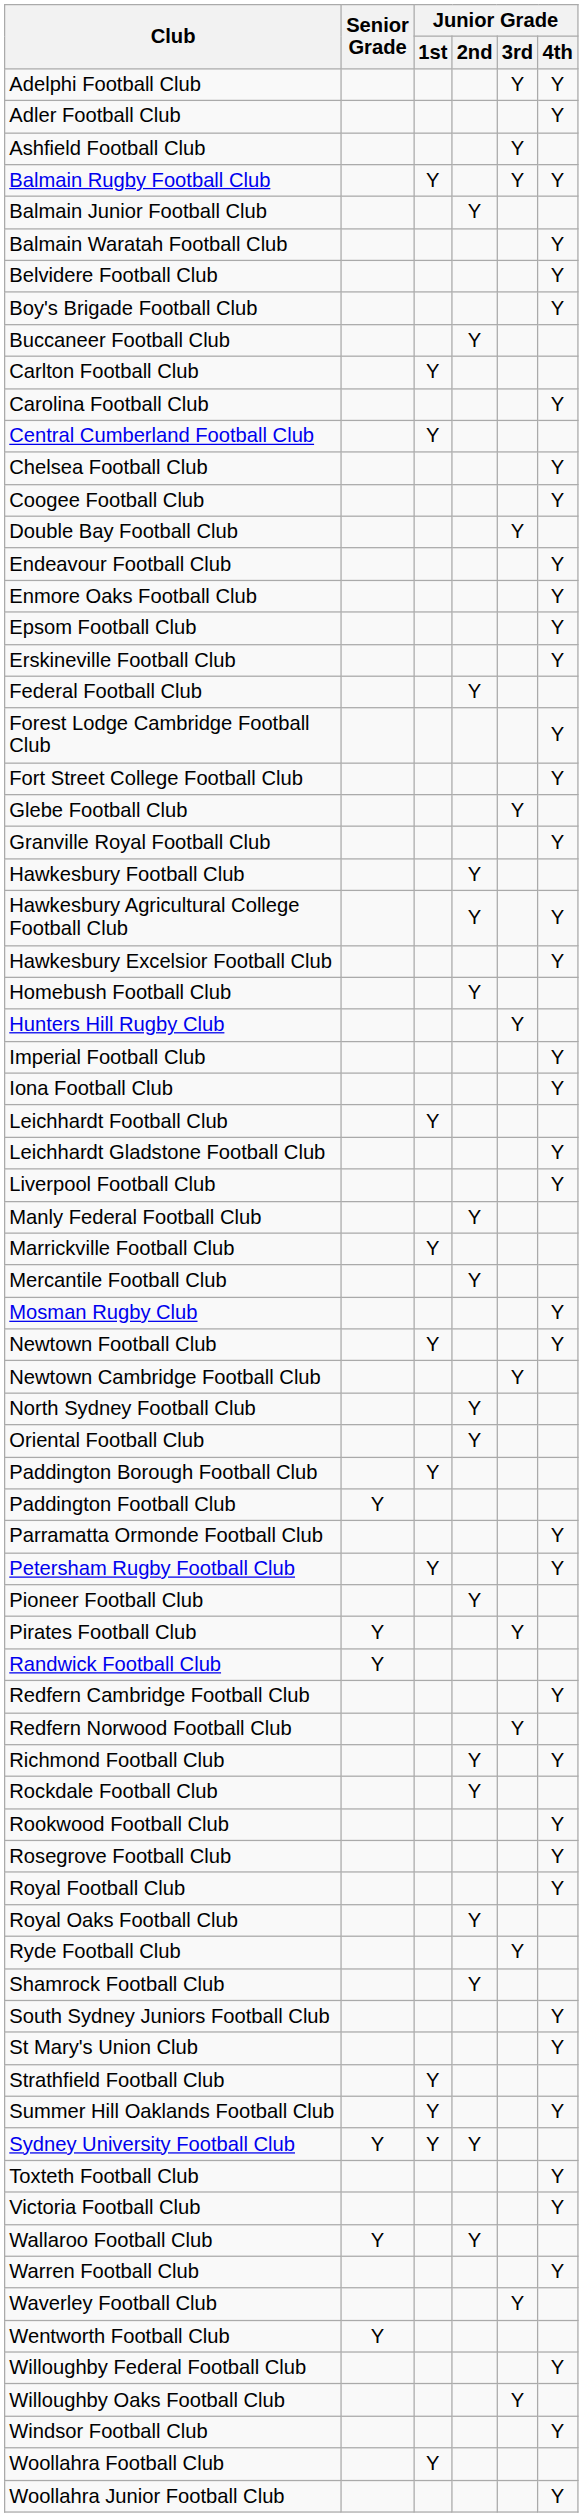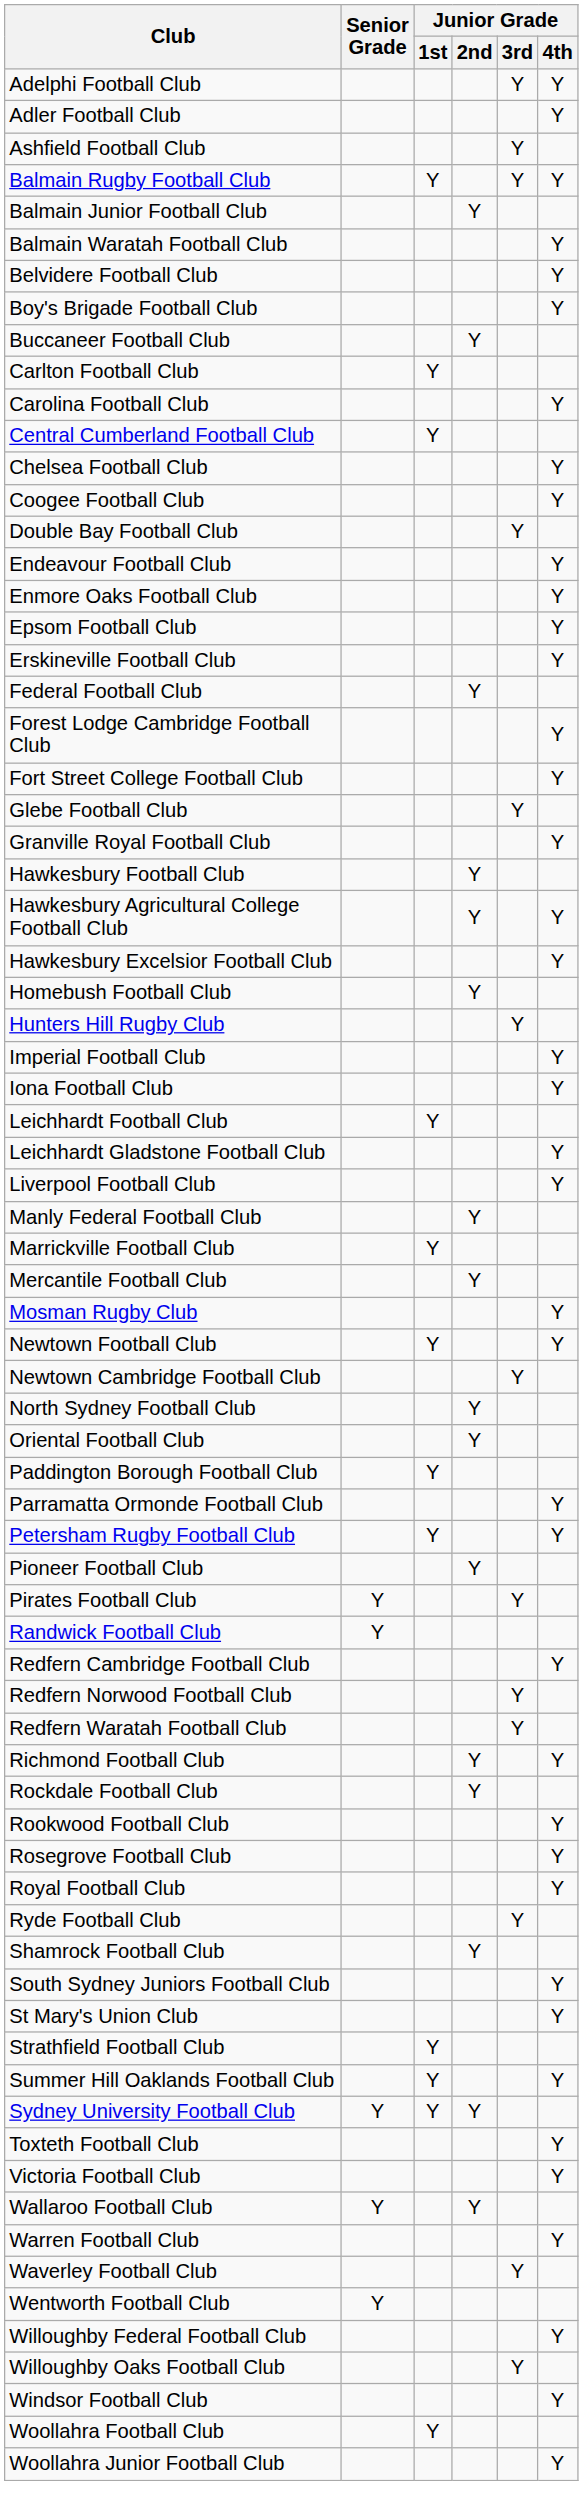 <table class="wikitable sortable mw-collapsible" style="text-align:center;">
 <tr>
 <th width="260" rowspan="2">Club</th>
 <th width="20" abbr="Senior" rowspan="2">Senior Grade</th>
 <th colspan="4">Junior Grade</th>
 </tr>
 <tr>
 <th width="20" abbr="First">1st</th>
 <th width="20" abbr="Second">2nd</th>
 <th width="20" abbr="Third">3rd</th>
 <th width="20" abbr="Fourth">4th</th>
 </tr>
 <tr>
 <td style="text-align:left;">Adelphi Football Club</td>
 <td></td>
 <td></td>
 <td></td>
 <td>Y</td>
 <td>Y</td>
 </tr>
 <tr>
 <td style="text-align:left;">Adler Football Club</td>
 <td></td>
 <td></td>
 <td></td>
 <td></td>
 <td>Y</td>
 </tr>
 <tr>
 <td style="text-align:left;">Ashfield Football Club</td>
 <td></td>
 <td></td>
 <td></td>
 <td>Y</td>
 <td></td>
 </tr>
 <tr>
 <td style="text-align:left;"> <a href='#'>Balmain Rugby Football Club</a></td>
 <td></td>
 <td>Y</td>
 <td></td>
 <td>Y</td>
 <td>Y</td>
 </tr>
 <tr>
 <td style="text-align:left;">Balmain Junior Football Club</td>
 <td></td>
 <td></td>
 <td>Y</td>
 <td></td>
 <td></td>
 </tr>
 <tr>
 <td style="text-align:left;">Balmain Waratah Football Club</td>
 <td></td>
 <td></td>
 <td></td>
 <td></td>
 <td>Y</td>
 </tr>
 <tr>
 <td style="text-align:left;">Belvidere Football Club</td>
 <td></td>
 <td></td>
 <td></td>
 <td></td>
 <td>Y</td>
 </tr>
 <tr>
 <td style="text-align:left;">Boy's Brigade Football Club</td>
 <td></td>
 <td></td>
 <td></td>
 <td></td>
 <td>Y</td>
 </tr>
 <tr>
 <td style="text-align:left;">Buccaneer Football Club</td>
 <td></td>
 <td></td>
 <td>Y</td>
 <td></td>
 <td></td>
 </tr>
 <tr>
 <td style="text-align:left;">Carlton Football Club</td>
 <td></td>
 <td>Y</td>
 <td></td>
 <td></td>
 <td></td>
 </tr>
 <tr>
 <td style="text-align:left;">Carolina Football Club</td>
 <td></td>
 <td></td>
 <td></td>
 <td></td>
 <td>Y</td>
 </tr>
 <tr>
 <td style="text-align:left;"><a href='#'>Central Cumberland Football Club</a></td>
 <td></td>
 <td>Y</td>
 <td></td>
 <td></td>
 <td></td>
 </tr>
 <tr>
 <td style="text-align:left;">Chelsea Football Club</td>
 <td></td>
 <td></td>
 <td></td>
 <td></td>
 <td>Y</td>
 </tr>
 <tr>
 <td style="text-align:left;">Coogee Football Club</td>
 <td></td>
 <td></td>
 <td></td>
 <td></td>
 <td>Y</td>
 </tr>
 <tr>
 <td style="text-align:left;">Double Bay Football Club</td>
 <td></td>
 <td></td>
 <td></td>
 <td>Y</td>
 <td></td>
 </tr>
 <tr>
 <td style="text-align:left;">Endeavour Football Club</td>
 <td></td>
 <td></td>
 <td></td>
 <td></td>
 <td>Y</td>
 </tr>
 <tr>
 <td style="text-align:left;">Enmore Oaks Football Club</td>
 <td></td>
 <td></td>
 <td></td>
 <td></td>
 <td>Y</td>
 </tr>
 <tr>
 <td style="text-align:left;">Epsom Football Club</td>
 <td></td>
 <td></td>
 <td></td>
 <td></td>
 <td>Y</td>
 </tr>
 <tr>
 <td style="text-align:left;">Erskineville Football Club</td>
 <td></td>
 <td></td>
 <td></td>
 <td></td>
 <td>Y</td>
 </tr>
 <tr>
 <td style="text-align:left;">Federal Football Club</td>
 <td></td>
 <td></td>
 <td>Y</td>
 <td></td>
 <td></td>
 </tr>
 <tr>
 <td style="text-align:left;">Forest Lodge Cambridge Football Club</td>
 <td></td>
 <td></td>
 <td></td>
 <td></td>
 <td>Y</td>
 </tr>
 <tr>
 <td style="text-align:left;">Fort Street College Football Club</td>
 <td></td>
 <td></td>
 <td></td>
 <td></td>
 <td>Y</td>
 </tr>
 <tr>
 <td style="text-align:left;">Glebe Football Club</td>
 <td></td>
 <td></td>
 <td></td>
 <td>Y</td>
 <td></td>
 </tr>
 <tr>
 <td style="text-align:left;">Granville Royal Football Club</td>
 <td></td>
 <td></td>
 <td></td>
 <td></td>
 <td>Y</td>
 </tr>
 <tr>
 <td style="text-align:left;">Hawkesbury Football Club</td>
 <td></td>
 <td></td>
 <td>Y</td>
 <td></td>
 <td></td>
 </tr>
 <tr>
 <td style="text-align:left;">Hawkesbury Agricultural College Football Club</td>
 <td></td>
 <td></td>
 <td>Y</td>
 <td></td>
 <td>Y</td>
 </tr>
 <tr>
 <td style="text-align:left;">Hawkesbury Excelsior Football Club</td>
 <td></td>
 <td></td>
 <td></td>
 <td></td>
 <td>Y</td>
 </tr>
 <tr>
 <td style="text-align:left;">Homebush Football Club</td>
 <td></td>
 <td></td>
 <td>Y</td>
 <td></td>
 <td></td>
 </tr>
 <tr>
 <td style="text-align:left;"> <a href='#'>Hunters Hill Rugby Club</a></td>
 <td></td>
 <td></td>
 <td></td>
 <td>Y</td>
 <td></td>
 </tr>
 <tr>
 <td style="text-align:left;">Imperial Football Club</td>
 <td></td>
 <td></td>
 <td></td>
 <td></td>
 <td>Y</td>
 </tr>
 <tr>
 <td style="text-align:left;">Iona Football Club</td>
 <td></td>
 <td></td>
 <td></td>
 <td></td>
 <td>Y</td>
 </tr>
 <tr>
 <td style="text-align:left;">Leichhardt Football Club</td>
 <td></td>
 <td>Y</td>
 <td></td>
 <td></td>
 <td></td>
 </tr>
 <tr>
 <td style="text-align:left;">Leichhardt Gladstone Football Club</td>
 <td></td>
 <td></td>
 <td></td>
 <td></td>
 <td>Y</td>
 </tr>
 <tr>
 <td style="text-align:left;">Liverpool Football Club</td>
 <td></td>
 <td></td>
 <td></td>
 <td></td>
 <td>Y</td>
 </tr>
 <tr>
 <td style="text-align:left;">Manly Federal Football Club</td>
 <td></td>
 <td></td>
 <td>Y</td>
 <td></td>
 <td></td>
 </tr>
 <tr>
 <td style="text-align:left;">Marrickville Football Club</td>
 <td></td>
 <td>Y</td>
 <td></td>
 <td></td>
 <td></td>
 </tr>
 <tr>
 <td style="text-align:left;">Mercantile Football Club</td>
 <td></td>
 <td></td>
 <td>Y</td>
 <td></td>
 <td></td>
 </tr>
 <tr>
 <td style="text-align:left;"> <a href='#'>Mosman Rugby Club</a></td>
 <td></td>
 <td></td>
 <td></td>
 <td></td>
 <td>Y</td>
 </tr>
 <tr>
 <td style="text-align:left;">Newtown Football Club</td>
 <td></td>
 <td>Y</td>
 <td></td>
 <td></td>
 <td>Y</td>
 </tr>
 <tr>
 <td style="text-align:left;">Newtown Cambridge Football Club</td>
 <td></td>
 <td></td>
 <td></td>
 <td>Y</td>
 <td></td>
 </tr>
 <tr>
 <td style="text-align:left;">North Sydney Football Club</td>
 <td></td>
 <td></td>
 <td>Y</td>
 <td></td>
 <td></td>
 </tr>
 <tr>
 <td style="text-align:left;">Oriental Football Club</td>
 <td></td>
 <td></td>
 <td>Y</td>
 <td></td>
 <td></td>
 </tr>
 <tr>
 <td style="text-align:left;">Paddington Borough Football Club</td>
 <td></td>
 <td>Y</td>
 <td></td>
 <td></td>
 <td></td>
 </tr>
 <tr>
-<td style="text-align:left;"> Paddington Football Club</td>
-<td>Y</td>
-<td></td>
-<td></td>
-<td></td>
-<td></td>
-</tr>
-<tr>
 <td style="text-align:left;">Parramatta Ormonde Football Club</td>
 <td></td>
 <td></td>
 <td></td>
 <td></td>
 <td>Y</td>
 </tr>
 <tr>
 <td style="text-align:left;"> <a href='#'>Petersham Rugby Football Club</a></td>
 <td></td>
 <td>Y</td>
 <td></td>
 <td></td>
 <td>Y</td>
 </tr>
 <tr>
 <td style="text-align:left;">Pioneer Football Club</td>
 <td></td>
 <td></td>
 <td>Y</td>
 <td></td>
 <td></td>
 </tr>
 <tr>
 <td style="text-align:left;"> Pirates Football Club</td>
 <td>Y</td>
 <td></td>
 <td></td>
 <td>Y</td>
 <td></td>
 </tr>
 <tr>
 <td style="text-align:left;"> <a href='#'>Randwick Football Club</a></td>
 <td>Y</td>
 <td></td>
 <td></td>
 <td></td>
 <td></td>
 </tr>
 <tr>
 <td style="text-align:left;"> Redfern Cambridge Football Club</td>
 <td></td>
 <td></td>
 <td></td>
 <td></td>
 <td>Y</td>
 </tr>
 <tr>
 <td style="text-align:left;">Redfern Norwood Football Club</td>
 <td></td>
 <td></td>
 <td></td>
 <td>Y</td>
 <td></td>
 </tr>
 <tr>
+<td style="text-align:left;"> Redfern Waratah Football Club</td>
+<td></td>
+<td></td>
+<td></td>
+<td>Y</td>
+<td></td>
+</tr>
+<tr>
 <td style="text-align:left;"> Richmond Football Club</td>
 <td></td>
 <td></td>
 <td>Y</td>
 <td></td>
 <td>Y</td>
 </tr>
 <tr>
 <td style="text-align:left;">Rockdale Football Club</td>
 <td></td>
 <td></td>
 <td>Y</td>
 <td></td>
 <td></td>
 </tr>
 <tr>
 <td style="text-align:left;">Rookwood Football Club</td>
 <td></td>
 <td></td>
 <td></td>
 <td></td>
 <td>Y</td>
 </tr>
 <tr>
 <td style="text-align:left;">Rosegrove Football Club</td>
 <td></td>
 <td></td>
 <td></td>
 <td></td>
 <td>Y</td>
 </tr>
 <tr>
 <td style="text-align:left;">Royal Football Club</td>
 <td></td>
 <td></td>
 <td></td>
 <td></td>
 <td>Y</td>
-</tr>
-<tr>
-<td style="text-align:left;">Royal Oaks Football Club</td>
-<td></td>
-<td></td>
-<td>Y</td>
-<td></td>
-<td></td>
 </tr>
 <tr>
 <td style="text-align:left;">Ryde Football Club</td>
 <td></td>
 <td></td>
 <td></td>
 <td>Y</td>
 <td></td>
 </tr>
 <tr>
 <td style="text-align:left;">Shamrock Football Club</td>
 <td></td>
 <td></td>
 <td>Y</td>
 <td></td>
 <td></td>
 </tr>
 <tr>
 <td style="text-align:left;"> South Sydney Juniors Football Club</td>
 <td></td>
 <td></td>
 <td></td>
 <td></td>
 <td>Y</td>
 </tr>
 <tr>
 <td style="text-align:left;">St Mary's Union Club</td>
 <td></td>
 <td></td>
 <td></td>
 <td></td>
 <td>Y</td>
 </tr>
 <tr>
 <td style="text-align:left;">Strathfield Football Club</td>
 <td></td>
 <td>Y</td>
 <td></td>
 <td></td>
 <td></td>
 </tr>
 <tr>
 <td style="text-align:left;">Summer Hill Oaklands Football Club</td>
 <td></td>
 <td>Y</td>
 <td></td>
 <td></td>
 <td>Y</td>
 </tr>
 <tr>
 <td style="text-align:left;"> <a href='#'>Sydney University Football Club</a></td>
 <td>Y</td>
 <td>Y</td>
 <td>Y</td>
 <td></td>
 <td></td>
 </tr>
 <tr>
 <td style="text-align:left;">Toxteth Football Club</td>
 <td></td>
 <td></td>
 <td></td>
 <td></td>
 <td>Y</td>
 </tr>
 <tr>
 <td style="text-align:left;">Victoria Football Club</td>
 <td></td>
 <td></td>
 <td></td>
 <td></td>
 <td>Y</td>
 </tr>
 <tr>
 <td style="text-align:left;"> Wallaroo Football Club</td>
 <td>Y</td>
 <td></td>
 <td>Y</td>
 <td></td>
 <td></td>
 </tr>
 <tr>
 <td style="text-align:left;">Warren Football Club</td>
 <td></td>
 <td></td>
 <td></td>
 <td></td>
 <td>Y</td>
 </tr>
 <tr>
 <td style="text-align:left;">Waverley Football Club</td>
 <td></td>
 <td></td>
 <td></td>
 <td>Y</td>
 <td></td>
 </tr>
 <tr>
 <td style="text-align:left;">Wentworth Football Club</td>
 <td>Y</td>
 <td></td>
 <td></td>
 <td></td>
 <td></td>
 </tr>
 <tr>
 <td style="text-align:left;">Willoughby Federal Football Club</td>
 <td></td>
 <td></td>
 <td></td>
 <td></td>
 <td>Y</td>
 </tr>
 <tr>
 <td style="text-align:left;">Willoughby Oaks Football Club</td>
 <td></td>
 <td></td>
 <td></td>
 <td>Y</td>
 <td></td>
 </tr>
 <tr>
 <td style="text-align:left;">Windsor Football Club</td>
 <td></td>
 <td></td>
 <td></td>
 <td></td>
 <td>Y</td>
 </tr>
 <tr>
 <td style="text-align:left;">Woollahra Football Club</td>
 <td></td>
 <td>Y</td>
 <td></td>
 <td></td>
 <td></td>
 </tr>
 <tr>
 <td style="text-align:left;">Woollahra Junior Football Club</td>
 <td></td>
 <td></td>
 <td></td>
 <td></td>
 <td>Y</td>
 </tr>
 </table>
